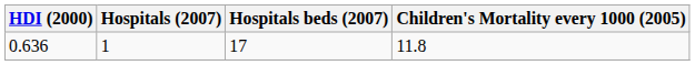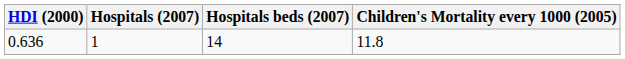 <table class="wikitable" border="1">
 <tr>
 <th><a href='#'>HDI</a> (2000)</th>
 <th>Hospitals (2007)</th>
 <th>Hospitals beds (2007)</th>
 <th>Children's Mortality every 1000 (2005)</th>
 </tr>
 <tr>
 <td>0.636</td>
 <td>1</td>
-<td>17</td>
+<td>14</td>
 <td>11.8</td>
 </tr>
 <tr>
 </tr>
 </table>
